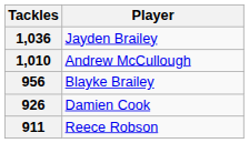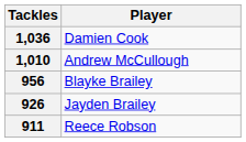 <table class="wikitable" style="text-align:left;">
 <tr>
 <th width=50>Tackles</th>
 <th width=200>Player</th>
 </tr>
 <tr>
 <th>1,036</th>
-<td> <a href='#'>Jayden Brailey</a></td>
+<td> <a href='#'>Damien Cook</a></td>
 </tr>
 <tr>
 <th>1,010</th>
 <td> <a href='#'>Andrew McCullough</a></td>
 </tr>
 <tr>
 <th>956</th>
 <td> <a href='#'>Blayke Brailey</a></td>
 </tr>
 <tr>
 <th>926</th>
-<td> <a href='#'>Damien Cook</a></td>
+<td> <a href='#'>Jayden Brailey</a></td>
 </tr>
 <tr>
 <th>911</th>
 <td> <a href='#'>Reece Robson</a></td>
 </tr>
 </table>
